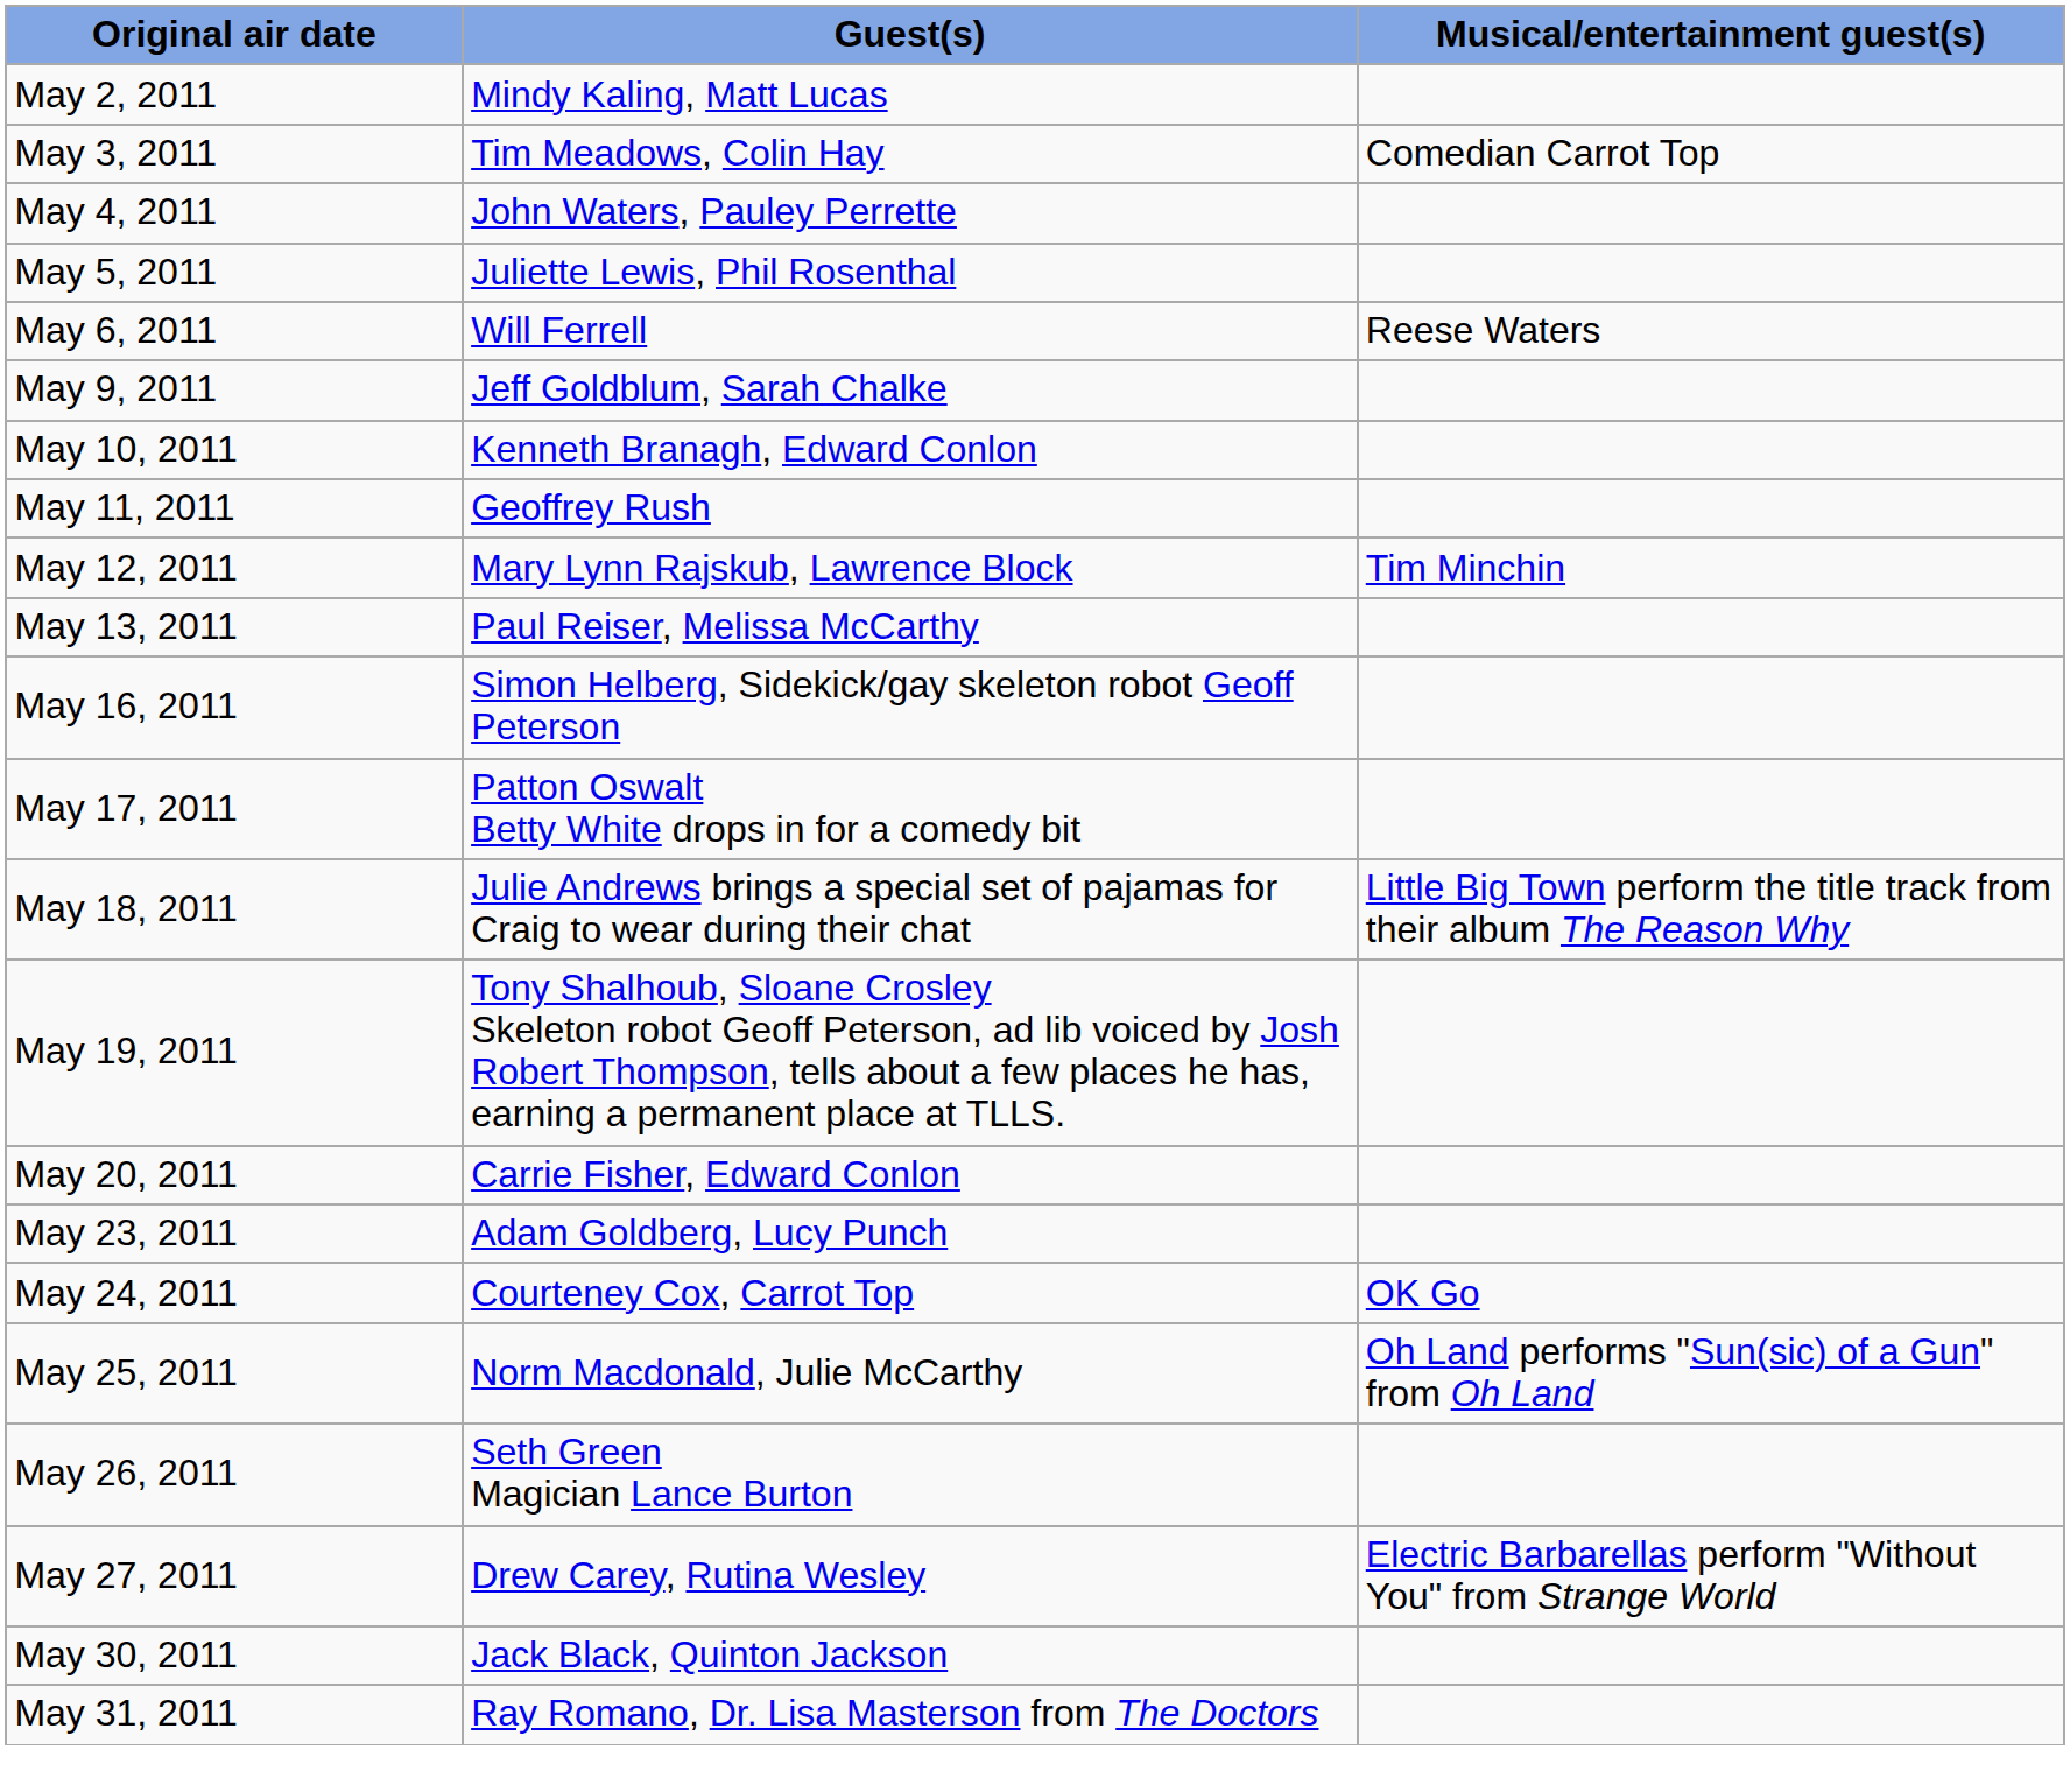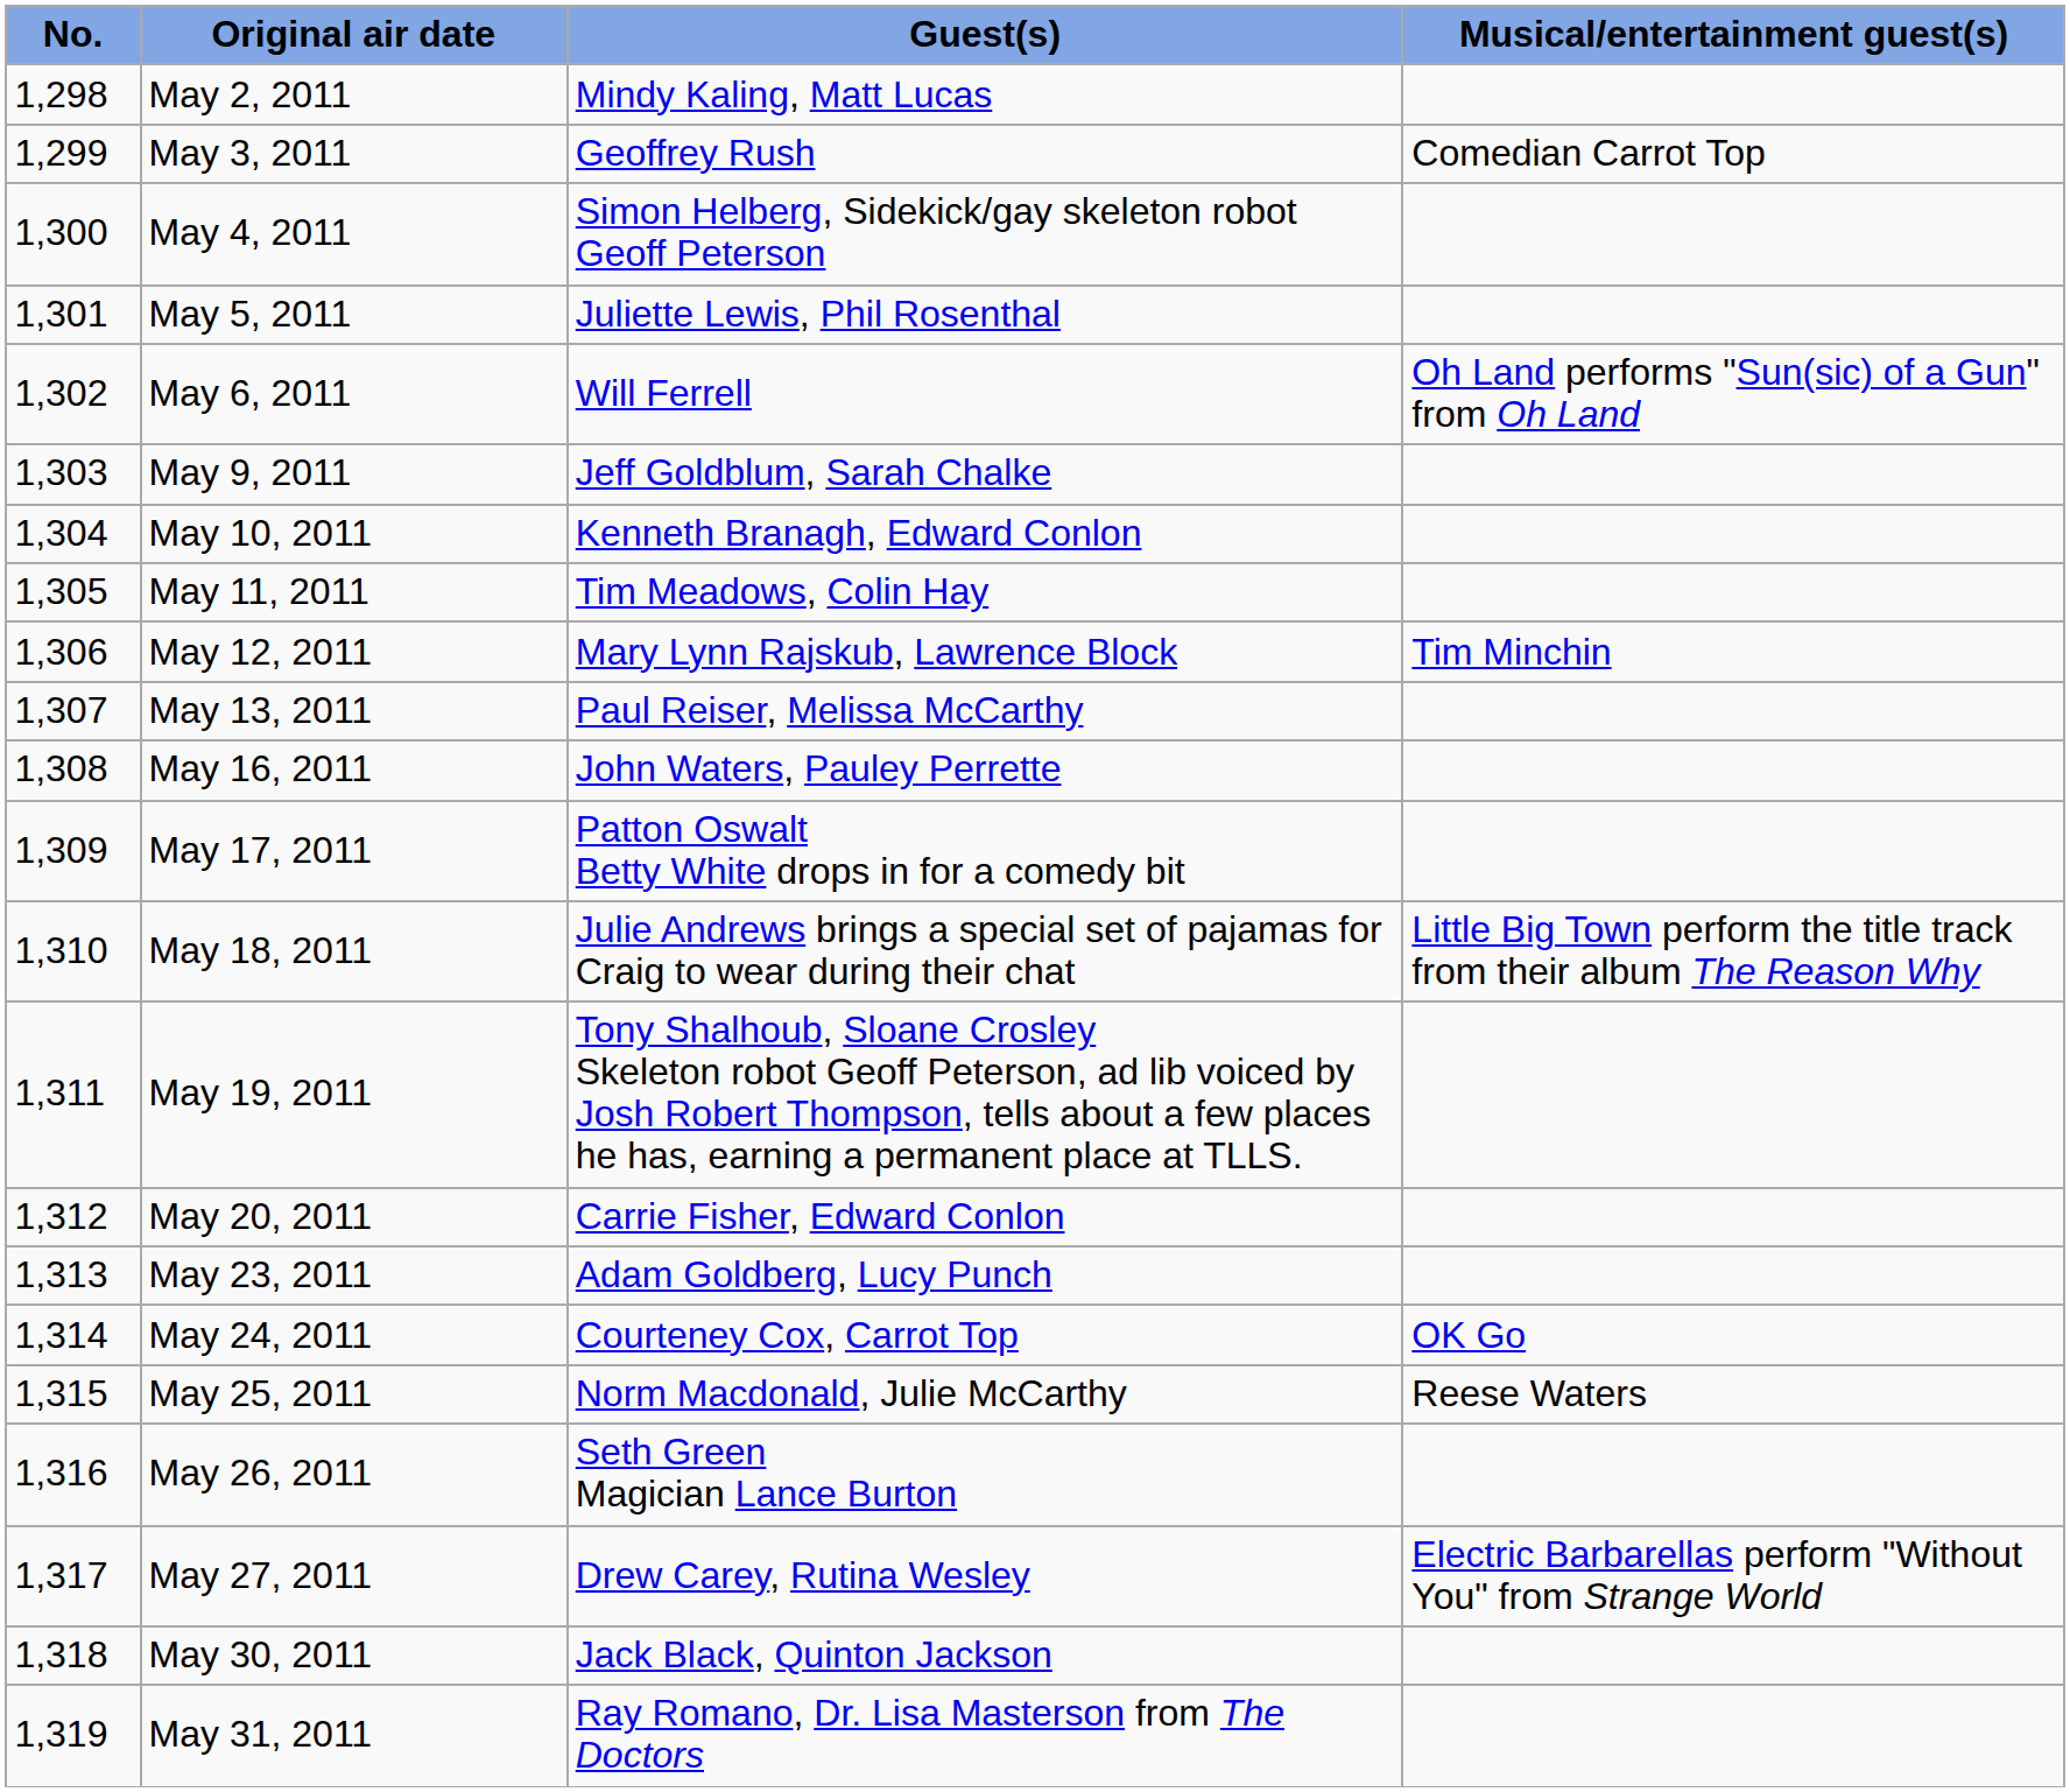 <table class="wikitable plainrowheaders" style="width:100%;">
 <tr>
+<th style="width:50px; background:#81a6e3;">No.</th>
 <th style="width:175px; background:#81a6e3;">Original air date</th>
 <th style="width:350px; background:#81a6e3;">Guest(s)</th>
 <th style="width:275px; background:#81a6e3;">Musical/entertainment guest(s)</th>
 </tr>
 <tr>
+<td>1,298</td>
 <td>May 2, 2011</td>
 <td><a href='#'>Mindy Kaling</a>, <a href='#'>Matt Lucas</a></td>
 <td></td>
 </tr>
 <tr>
+<td>1,299</td>
 <td>May 3, 2011</td>
-<td><a href='#'>Tim Meadows</a>, <a href='#'>Colin Hay</a></td>
+<td><a href='#'>Geoffrey Rush</a></td>
 <td>Comedian Carrot Top</td>
 </tr>
 <tr>
+<td>1,300</td>
 <td>May 4, 2011</td>
-<td><a href='#'>John Waters</a>, <a href='#'>Pauley Perrette</a></td>
+<td><a href='#'>Simon Helberg</a>, Sidekick/gay skeleton robot <a href='#'>Geoff Peterson</a></td>
 <td></td>
 </tr>
 <tr>
+<td>1,301</td>
 <td>May 5, 2011</td>
 <td><a href='#'>Juliette Lewis</a>, <a href='#'>Phil Rosenthal</a></td>
 <td></td>
 </tr>
 <tr>
+<td>1,302</td>
 <td>May 6, 2011</td>
 <td><a href='#'>Will Ferrell</a></td>
-<td>Reese Waters</td>
+<td><a href='#'>Oh Land</a> performs "<a href='#'>Sun(sic) of a Gun</a>" from <em><a href='#'>Oh Land</a></em></td>
 </tr>
 <tr>
+<td>1,303</td>
 <td>May 9, 2011</td>
 <td><a href='#'>Jeff Goldblum</a>, <a href='#'>Sarah Chalke</a></td>
 <td></td>
 </tr>
 <tr>
+<td>1,304</td>
 <td>May 10, 2011</td>
 <td><a href='#'>Kenneth Branagh</a>, <a href='#'>Edward Conlon</a></td>
 <td></td>
 </tr>
 <tr>
+<td>1,305</td>
 <td>May 11, 2011</td>
-<td><a href='#'>Geoffrey Rush</a></td>
+<td><a href='#'>Tim Meadows</a>, <a href='#'>Colin Hay</a></td>
 <td></td>
 </tr>
 <tr>
+<td>1,306</td>
 <td>May 12, 2011</td>
 <td><a href='#'>Mary Lynn Rajskub</a>, <a href='#'>Lawrence Block</a></td>
 <td><a href='#'>Tim Minchin</a></td>
 </tr>
 <tr>
+<td>1,307</td>
 <td>May 13, 2011</td>
 <td><a href='#'>Paul Reiser</a>, <a href='#'>Melissa McCarthy</a></td>
 <td></td>
 </tr>
 <tr>
+<td>1,308</td>
 <td>May 16, 2011</td>
-<td><a href='#'>Simon Helberg</a>, Sidekick/gay skeleton robot <a href='#'>Geoff Peterson</a></td>
+<td><a href='#'>John Waters</a>, <a href='#'>Pauley Perrette</a></td>
 <td></td>
 </tr>
 <tr>
+<td>1,309</td>
 <td>May 17, 2011</td>
 <td><a href='#'>Patton Oswalt</a><br><a href='#'>Betty White</a> drops in for a comedy bit</td>
 <td></td>
 </tr>
 <tr>
+<td>1,310</td>
 <td>May 18, 2011</td>
 <td><a href='#'>Julie Andrews</a> brings a special set of pajamas for Craig to wear during their chat</td>
 <td><a href='#'>Little Big Town</a> perform the title track from their album <em><a href='#'>The Reason Why</a></em></td>
 </tr>
 <tr>
+<td>1,311</td>
 <td>May 19, 2011</td>
 <td><a href='#'>Tony Shalhoub</a>, <a href='#'>Sloane Crosley</a><br>Skeleton robot Geoff Peterson, ad lib voiced by <a href='#'>Josh Robert Thompson</a>, tells about a few places he has, earning a permanent place at TLLS.</td>
 <td></td>
 </tr>
 <tr>
+<td>1,312</td>
 <td>May 20, 2011</td>
 <td><a href='#'>Carrie Fisher</a>, <a href='#'>Edward Conlon</a></td>
 <td></td>
 </tr>
 <tr>
+<td>1,313</td>
 <td>May 23, 2011</td>
 <td><a href='#'>Adam Goldberg</a>, <a href='#'>Lucy Punch</a></td>
 <td></td>
 </tr>
 <tr>
+<td>1,314</td>
 <td>May 24, 2011</td>
 <td><a href='#'>Courteney Cox</a>, <a href='#'>Carrot Top</a></td>
 <td><a href='#'>OK Go</a></td>
 </tr>
 <tr>
+<td>1,315</td>
 <td>May 25, 2011</td>
 <td><a href='#'>Norm Macdonald</a>, Julie McCarthy</td>
-<td><a href='#'>Oh Land</a> performs "<a href='#'>Sun(sic) of a Gun</a>" from <em><a href='#'>Oh Land</a></em></td>
+<td>Reese Waters</td>
 </tr>
 <tr>
+<td>1,316</td>
 <td>May 26, 2011</td>
 <td><a href='#'>Seth Green</a><br>Magician <a href='#'>Lance Burton</a></td>
 <td></td>
 </tr>
 <tr>
+<td>1,317</td>
 <td>May 27, 2011</td>
 <td><a href='#'>Drew Carey</a>, <a href='#'>Rutina Wesley</a></td>
 <td><a href='#'>Electric Barbarellas</a> perform "Without You" from <em>Strange World</em></td>
 </tr>
 <tr>
+<td>1,318</td>
 <td>May 30, 2011</td>
 <td><a href='#'>Jack Black</a>, <a href='#'>Quinton Jackson</a></td>
 <td></td>
 </tr>
 <tr>
+<td>1,319</td>
 <td>May 31, 2011</td>
 <td><a href='#'>Ray Romano</a>, <a href='#'>Dr. Lisa Masterson</a> from <em><a href='#'>The Doctors</a></em></td>
 <td></td>
 </tr>
 </table>
